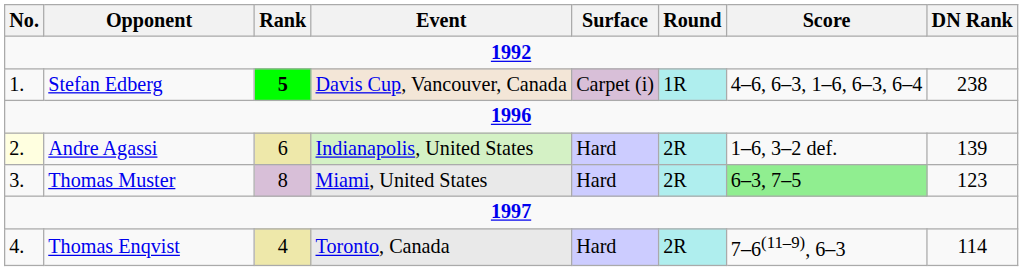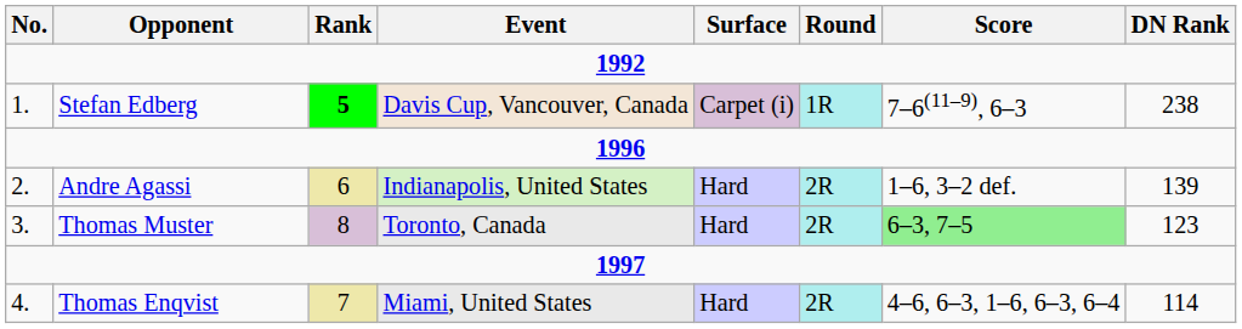 <table class="wikitable">
 <tr>
 <th>No.</th>
 <th width=160>Opponent</th>
 <th>Rank</th>
 <th>Event</th>
 <th>Surface</th>
 <th>Round</th>
 <th class="unsortable">Score</th>
 <th>DN Rank</th>
 </tr>
 <tr>
 <td colspan=8 style="text-align:center;"><strong><a href='#'>1992</a></strong></td>
 </tr>
 <tr>
 <td>1.</td>
 <td> <a href='#'>Stefan Edberg</a></td>
 <td align=center style="background:lime;"><strong>5</strong></td>
 <td style="background:#f3e6d7;"><a href='#'>Davis Cup</a>, Vancouver, Canada</td>
 <td style="background:thistle;">Carpet (i)</td>
 <td style="background:#afeeee;">1R</td>
-<td>4–6, 6–3, 1–6, 6–3, 6–4</td>
+<td>7–6<sup>(11–9)</sup>, 6–3</td>
 <td style=text-align:center>238</td>
 </tr>
 <tr>
 <td colspan=8 style="text-align:center;"><strong><a href='#'>1996</a></strong></td>
 </tr>
 <tr>
-<td style="background: lightyellow;">2.</td>
+<td>2.</td>
 <td> <a href='#'>Andre Agassi</a></td>
 <td align=center style="background:#eee8aa;">6</td>
 <td style="background:#d4f1c5;"><a href='#'>Indianapolis</a>, United States</td>
 <td style="background:#ccccff;">Hard</td>
 <td style="background:#afeeee;">2R</td>
 <td>1–6, 3–2 def.</td>
 <td style=text-align:center>139</td>
 </tr>
 <tr>
 <td>3.</td>
 <td> <a href='#'>Thomas Muster</a></td>
 <td align=center style="background:thistle;">8</td>
-<td style="background:#e9e9e9;"><a href='#'>Miami</a>, United States</td>
+<td style="background:#e9e9e9;"><a href='#'>Toronto</a>, Canada</td>
 <td style="background:#ccccff;">Hard</td>
 <td style="background:#afeeee;">2R</td>
 <td style="background: lightgreen;">6–3, 7–5</td>
 <td style=text-align:center>123</td>
 </tr>
 <tr>
 <td colspan=8 style="text-align:center;"><strong><a href='#'>1997</a></strong></td>
 </tr>
 <tr>
 <td>4.</td>
 <td> <a href='#'>Thomas Enqvist</a></td>
-<td align=center style="background:#eee8aa;">4</td>
-<td style="background:#e9e9e9;"><a href='#'>Toronto</a>, Canada</td>
+<td align=center style="background:#eee8aa;">7</td>
+<td style="background:#e9e9e9;"><a href='#'>Miami</a>, United States</td>
 <td style="background:#ccccff;">Hard</td>
 <td style="background:#afeeee;">2R</td>
-<td>7–6<sup>(11–9)</sup>, 6–3</td>
+<td>4–6, 6–3, 1–6, 6–3, 6–4</td>
 <td style=text-align:center>114</td>
 </tr>
 </table>
